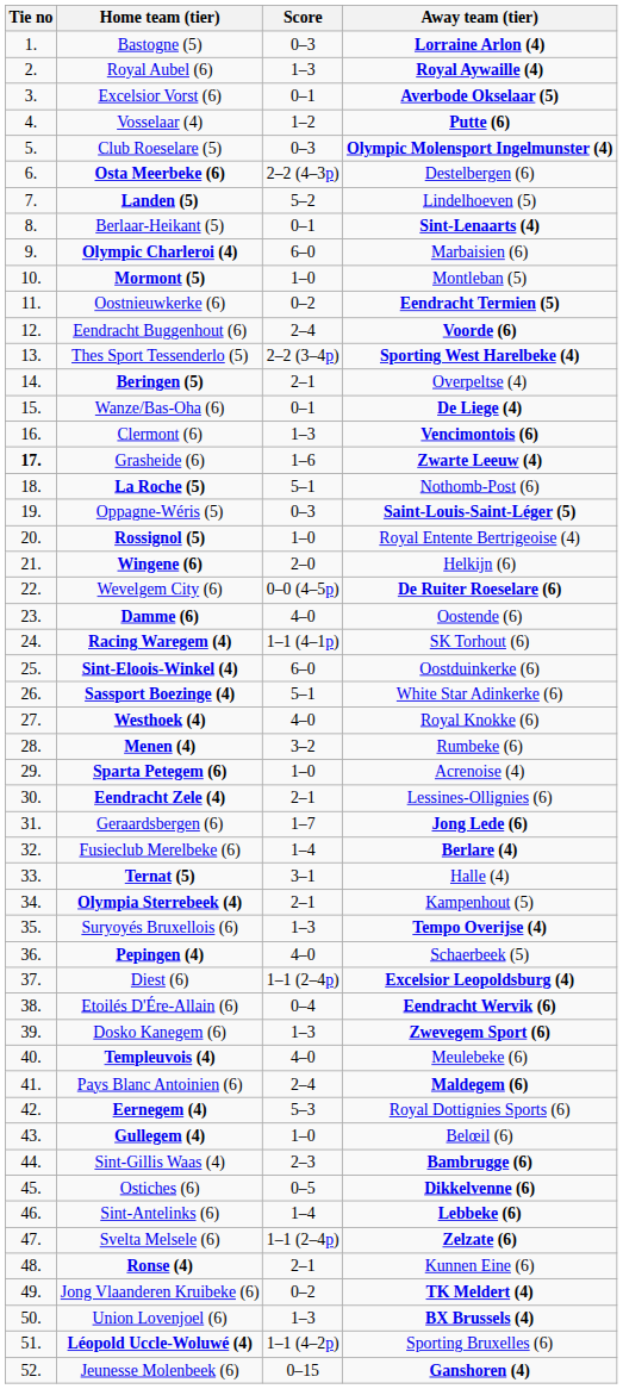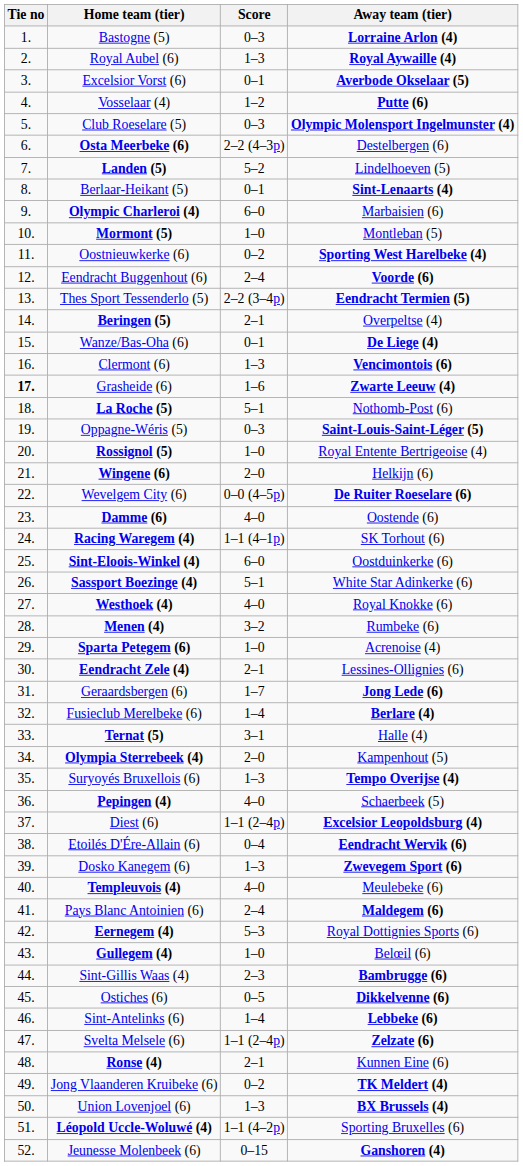 <table class="wikitable" style="text-align: center">
 <tr>
 <th>Tie no</th>
 <th>Home team (tier)</th>
 <th>Score</th>
 <th>Away team (tier)</th>
 </tr>
 <tr>
 <td>1.</td>
 <td><a href='#'>Bastogne</a> (5)</td>
 <td>0–3</td>
 <td><strong><a href='#'>Lorraine Arlon</a> (4)</strong></td>
 </tr>
 <tr>
 <td>2.</td>
 <td><a href='#'>Royal Aubel</a> (6)</td>
 <td>1–3</td>
 <td><strong><a href='#'>Royal Aywaille</a> (4)</strong></td>
 </tr>
 <tr>
 <td>3.</td>
 <td><a href='#'>Excelsior Vorst</a> (6)</td>
 <td>0–1</td>
 <td><strong><a href='#'>Averbode Okselaar</a> (5)</strong></td>
 </tr>
 <tr>
 <td>4.</td>
 <td><a href='#'>Vosselaar</a> (4)</td>
 <td>1–2</td>
 <td><strong><a href='#'>Putte</a> (6)</strong></td>
 </tr>
 <tr>
 <td>5.</td>
 <td><a href='#'>Club Roeselare</a> (5)</td>
 <td>0–3</td>
 <td><strong><a href='#'>Olympic Molensport Ingelmunster</a> (4)</strong></td>
 </tr>
 <tr>
 <td>6.</td>
 <td><strong><a href='#'>Osta Meerbeke</a> (6)</strong></td>
 <td>2–2 (4–3<a href='#'>p</a>)</td>
 <td><a href='#'>Destelbergen</a> (6)</td>
 </tr>
 <tr>
 <td>7.</td>
 <td><strong><a href='#'>Landen</a> (5)</strong></td>
 <td>5–2</td>
 <td><a href='#'>Lindelhoeven</a> (5)</td>
 </tr>
 <tr>
 <td>8.</td>
 <td><a href='#'>Berlaar-Heikant</a> (5)</td>
 <td>0–1</td>
 <td><strong><a href='#'>Sint-Lenaarts</a> (4)</strong></td>
 </tr>
 <tr>
 <td>9.</td>
 <td><strong><a href='#'>Olympic Charleroi</a> (4)</strong></td>
 <td>6–0</td>
 <td><a href='#'>Marbaisien</a> (6)</td>
 </tr>
 <tr>
 <td>10.</td>
 <td><strong><a href='#'>Mormont</a> (5)</strong></td>
 <td>1–0</td>
 <td><a href='#'>Montleban</a> (5)</td>
 </tr>
 <tr>
 <td>11.</td>
 <td><a href='#'>Oostnieuwkerke</a> (6)</td>
 <td>0–2</td>
-<td><strong><a href='#'>Eendracht Termien</a> (5)</strong></td>
+<td><strong><a href='#'>Sporting West Harelbeke</a> (4)</strong></td>
 </tr>
 <tr>
 <td>12.</td>
 <td><a href='#'>Eendracht Buggenhout</a> (6)</td>
 <td>2–4</td>
 <td><strong><a href='#'>Voorde</a> (6)</strong></td>
 </tr>
 <tr>
 <td>13.</td>
 <td><a href='#'>Thes Sport Tessenderlo</a> (5)</td>
 <td>2–2 (3–4<a href='#'>p</a>)</td>
-<td><strong><a href='#'>Sporting West Harelbeke</a> (4)</strong></td>
+<td><strong><a href='#'>Eendracht Termien</a> (5)</strong></td>
 </tr>
 <tr>
 <td>14.</td>
 <td><strong><a href='#'>Beringen</a> (5)</strong></td>
 <td>2–1</td>
 <td><a href='#'>Overpeltse</a> (4)</td>
 </tr>
 <tr>
 <td>15.</td>
 <td><a href='#'>Wanze/Bas-Oha</a> (6)</td>
 <td>0–1</td>
 <td><strong><a href='#'>De Liege</a> (4)</strong></td>
 </tr>
 <tr>
 <td>16.</td>
 <td><a href='#'>Clermont</a> (6)</td>
 <td>1–3</td>
 <td><strong><a href='#'>Vencimontois</a> (6)</strong></td>
 </tr>
 <tr>
 <td><strong>17.</strong></td>
 <td><a href='#'>Grasheide</a> (6)</td>
 <td>1–6</td>
 <td><strong><a href='#'>Zwarte Leeuw</a> (4)</strong></td>
 </tr>
 <tr>
 <td>18.</td>
 <td><strong><a href='#'>La Roche</a> (5)</strong></td>
 <td>5–1</td>
 <td><a href='#'>Nothomb-Post</a> (6)</td>
 </tr>
 <tr>
 <td>19.</td>
 <td><a href='#'>Oppagne-Wéris</a> (5)</td>
 <td>0–3</td>
 <td><strong><a href='#'>Saint-Louis-Saint-Léger</a> (5)</strong></td>
 </tr>
 <tr>
 <td>20.</td>
 <td><strong><a href='#'>Rossignol</a> (5)</strong></td>
 <td>1–0</td>
 <td><a href='#'>Royal Entente Bertrigeoise</a> (4)</td>
 </tr>
 <tr>
 <td>21.</td>
 <td><strong><a href='#'>Wingene</a> (6)</strong></td>
 <td>2–0</td>
 <td><a href='#'>Helkijn</a> (6)</td>
 </tr>
 <tr>
 <td>22.</td>
 <td><a href='#'>Wevelgem City</a> (6)</td>
 <td>0–0 (4–5<a href='#'>p</a>)</td>
 <td><strong><a href='#'>De Ruiter Roeselare</a> (6)</strong></td>
 </tr>
 <tr>
 <td>23.</td>
 <td><strong><a href='#'>Damme</a> (6)</strong></td>
 <td>4–0</td>
 <td><a href='#'>Oostende</a> (6)</td>
 </tr>
 <tr>
 <td>24.</td>
 <td><strong><a href='#'>Racing Waregem</a> (4)</strong></td>
 <td>1–1 (4–1<a href='#'>p</a>)</td>
 <td><a href='#'>SK Torhout</a> (6)</td>
 </tr>
 <tr>
 <td>25.</td>
 <td><strong><a href='#'>Sint-Eloois-Winkel</a> (4)</strong></td>
 <td>6–0</td>
 <td><a href='#'>Oostduinkerke</a> (6)</td>
 </tr>
 <tr>
 <td>26.</td>
 <td><strong><a href='#'>Sassport Boezinge</a> (4)</strong></td>
 <td>5–1</td>
 <td><a href='#'>White Star Adinkerke</a> (6)</td>
 </tr>
 <tr>
 <td>27.</td>
 <td><strong><a href='#'>Westhoek</a> (4)</strong></td>
 <td>4–0</td>
 <td><a href='#'>Royal Knokke</a> (6)</td>
 </tr>
 <tr>
 <td>28.</td>
 <td><strong><a href='#'>Menen</a> (4)</strong></td>
 <td>3–2</td>
 <td><a href='#'>Rumbeke</a> (6)</td>
 </tr>
 <tr>
 <td>29.</td>
 <td><strong><a href='#'>Sparta Petegem</a> (6)</strong></td>
 <td>1–0</td>
 <td><a href='#'>Acrenoise</a> (4)</td>
 </tr>
 <tr>
 <td>30.</td>
 <td><strong><a href='#'>Eendracht Zele</a> (4)</strong></td>
 <td>2–1</td>
 <td><a href='#'>Lessines-Ollignies</a> (6)</td>
 </tr>
 <tr>
 <td>31.</td>
 <td><a href='#'>Geraardsbergen</a> (6)</td>
 <td>1–7</td>
 <td><strong><a href='#'>Jong Lede</a> (6)</strong></td>
 </tr>
 <tr>
 <td>32.</td>
 <td><a href='#'>Fusieclub Merelbeke</a> (6)</td>
 <td>1–4</td>
 <td><strong><a href='#'>Berlare</a> (4)</strong></td>
 </tr>
 <tr>
 <td>33.</td>
 <td><strong><a href='#'>Ternat</a> (5)</strong></td>
 <td>3–1</td>
 <td><a href='#'>Halle</a> (4)</td>
 </tr>
 <tr>
 <td>34.</td>
 <td><strong><a href='#'>Olympia Sterrebeek</a> (4)</strong></td>
-<td>2–1</td>
+<td>2–0</td>
 <td><a href='#'>Kampenhout</a> (5)</td>
 </tr>
 <tr>
 <td>35.</td>
 <td><a href='#'>Suryoyés Bruxellois</a> (6)</td>
 <td>1–3</td>
 <td><strong><a href='#'>Tempo Overijse</a> (4)</strong></td>
 </tr>
 <tr>
 <td>36.</td>
 <td><strong><a href='#'>Pepingen</a> (4)</strong></td>
 <td>4–0</td>
 <td><a href='#'>Schaerbeek</a> (5)</td>
 </tr>
 <tr>
 <td>37.</td>
 <td><a href='#'>Diest</a> (6)</td>
 <td>1–1 (2–4<a href='#'>p</a>)</td>
 <td><strong><a href='#'>Excelsior Leopoldsburg</a> (4)</strong></td>
 </tr>
 <tr>
 <td>38.</td>
 <td><a href='#'>Etoilés D'Ére-Allain</a> (6)</td>
 <td>0–4</td>
 <td><strong><a href='#'>Eendracht Wervik</a> (6)</strong></td>
 </tr>
 <tr>
 <td>39.</td>
 <td><a href='#'>Dosko Kanegem</a> (6)</td>
 <td>1–3</td>
 <td><strong><a href='#'>Zwevegem Sport</a> (6)</strong></td>
 </tr>
 <tr>
 <td>40.</td>
 <td><strong><a href='#'>Templeuvois</a> (4)</strong></td>
 <td>4–0</td>
 <td><a href='#'>Meulebeke</a> (6)</td>
 </tr>
 <tr>
 <td>41.</td>
 <td><a href='#'>Pays Blanc Antoinien</a> (6)</td>
 <td>2–4</td>
 <td><strong><a href='#'>Maldegem</a> (6)</strong></td>
 </tr>
 <tr>
 <td>42.</td>
 <td><strong><a href='#'>Eernegem</a> (4)</strong></td>
 <td>5–3</td>
 <td><a href='#'>Royal Dottignies Sports</a> (6)</td>
 </tr>
 <tr>
 <td>43.</td>
 <td><strong><a href='#'>Gullegem</a> (4)</strong></td>
 <td>1–0</td>
 <td><a href='#'>Belœil</a> (6)</td>
 </tr>
 <tr>
 <td>44.</td>
 <td><a href='#'>Sint-Gillis Waas</a> (4)</td>
 <td>2–3</td>
 <td><strong><a href='#'>Bambrugge</a> (6)</strong></td>
 </tr>
 <tr>
 <td>45.</td>
 <td><a href='#'>Ostiches</a> (6)</td>
 <td>0–5</td>
 <td><strong><a href='#'>Dikkelvenne</a> (6)</strong></td>
 </tr>
 <tr>
 <td>46.</td>
 <td><a href='#'>Sint-Antelinks</a> (6)</td>
 <td>1–4</td>
 <td><strong><a href='#'>Lebbeke</a> (6)</strong></td>
 </tr>
 <tr>
 <td>47.</td>
 <td><a href='#'>Svelta Melsele</a> (6)</td>
 <td>1–1 (2–4<a href='#'>p</a>)</td>
 <td><strong><a href='#'>Zelzate</a> (6)</strong></td>
 </tr>
 <tr>
 <td>48.</td>
 <td><strong><a href='#'>Ronse</a> (4)</strong></td>
 <td>2–1</td>
 <td><a href='#'>Kunnen Eine</a> (6)</td>
 </tr>
 <tr>
 <td>49.</td>
 <td><a href='#'>Jong Vlaanderen Kruibeke</a> (6)</td>
 <td>0–2</td>
 <td><strong><a href='#'>TK Meldert</a> (4)</strong></td>
 </tr>
 <tr>
 <td>50.</td>
 <td><a href='#'>Union Lovenjoel</a> (6)</td>
 <td>1–3</td>
 <td><strong><a href='#'>BX Brussels</a> (4)</strong></td>
 </tr>
 <tr>
 <td>51.</td>
 <td><strong><a href='#'>Léopold Uccle-Woluwé</a> (4)</strong></td>
 <td>1–1 (4–2<a href='#'>p</a>)</td>
 <td><a href='#'>Sporting Bruxelles</a> (6)</td>
 </tr>
 <tr>
 <td>52.</td>
 <td><a href='#'>Jeunesse Molenbeek</a> (6)</td>
 <td>0–15</td>
 <td><strong><a href='#'>Ganshoren</a> (4)</strong></td>
 </tr>
 </table>
